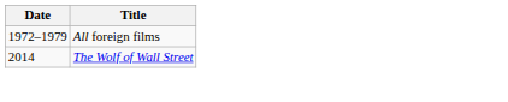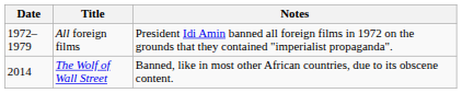 <table class="wikitable sortable">
 <tr>
 <th>Date</th>
 <th>Title</th>
+<th>Notes</th>
 </tr>
 <tr>
 <td>1972–1979</td>
 <td><em>All</em> foreign films</td>
+<td>President <a href='#'>Idi Amin</a> banned all foreign films in 1972 on the grounds that they contained "imperialist propaganda".</td>
 </tr>
 <tr>
 <td>2014</td>
 <td><em><a href='#'>The Wolf of Wall Street</a></em></td>
+<td>Banned, like in most other African countries, due to its obscene content.</td>
 </tr>
 </table>
